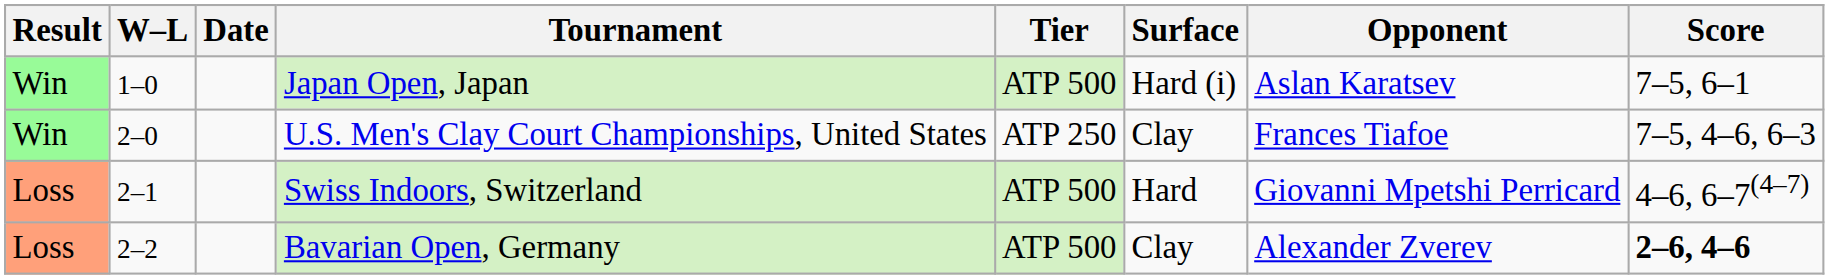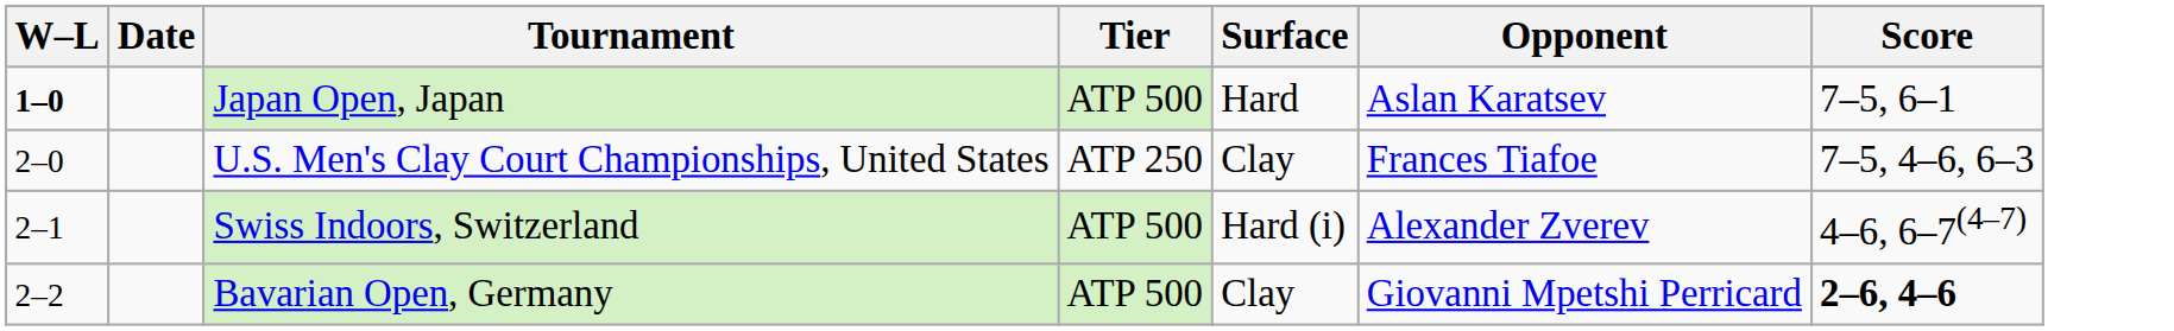 <table class="sortable wikitable">
 <tr>
-<th>Result</th>
 <th class="unsortable">W–L</th>
 <th>Date</th>
 <th>Tournament</th>
 <th>Tier</th>
 <th>Surface</th>
 <th>Opponent</th>
 <th class="unsortable">Score</th>
 </tr>
 <tr>
-<td style=background:#98fb98>Win</td>
-<td><small>1–0</small></td>
+<td><strong><small>1–0</small></strong></td>
 <td><a href='#'></a></td>
 <td style=background:#d4f1c5><a href='#'>Japan Open</a>, Japan</td>
 <td style=background:#d4f1c5>ATP 500</td>
-<td>Hard (i)</td>
+<td>Hard</td>
 <td> <a href='#'>Aslan Karatsev</a></td>
 <td>7–5, 6–1</td>
 </tr>
 <tr>
-<td style=background:#98fb98>Win</td>
 <td><small>2–0</small></td>
 <td><a href='#'></a></td>
 <td><a href='#'>U.S. Men's Clay Court Championships</a>, United States</td>
 <td>ATP 250</td>
 <td>Clay</td>
 <td> <a href='#'>Frances Tiafoe</a></td>
 <td>7–5, 4–6, 6–3</td>
 </tr>
 <tr>
-<td style=background:#ffa07a>Loss</td>
 <td><small>2–1</small></td>
 <td><a href='#'></a></td>
 <td style=background:#d4f1c5><a href='#'>Swiss Indoors</a>, Switzerland</td>
 <td style=background:#d4f1c5>ATP 500</td>
-<td>Hard</td>
-<td> <a href='#'>Giovanni Mpetshi Perricard</a></td>
+<td>Hard (i)</td>
+<td> <a href='#'>Alexander Zverev</a></td>
 <td>4–6, 6–7<sup>(4–7)</sup></td>
 </tr>
 <tr>
-<td style=background:#ffa07a>Loss</td>
 <td><small>2–2</small></td>
 <td><a href='#'></a></td>
 <td style=background:#d4f1c5><a href='#'>Bavarian Open</a>, Germany</td>
 <td style=background:#d4f1c5>ATP 500</td>
 <td>Clay</td>
-<td> <a href='#'>Alexander Zverev</a></td>
+<td> <a href='#'>Giovanni Mpetshi Perricard</a></td>
 <td><strong>2–6, 4–6</strong></td>
 </tr>
 </table>
